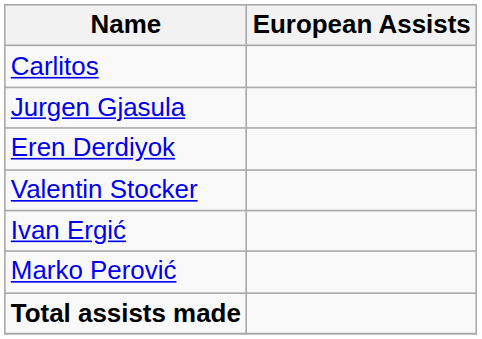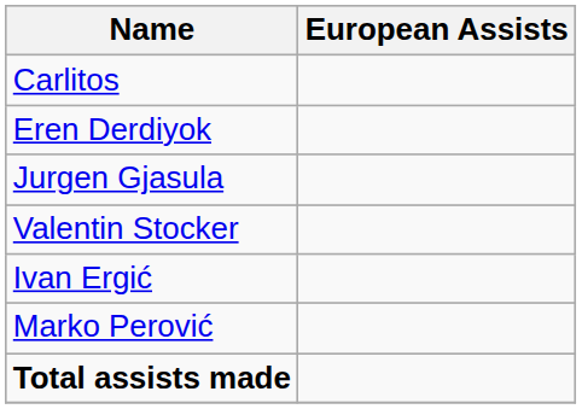 <table class="wikitable">
 <tr>
 <th>Name</th>
 <th>European Assists</th>
 </tr>
 <tr>
 <td> <a href='#'>Carlitos</a></td>
 <td></td>
 </tr>
 <tr>
-<td> <a href='#'>Jurgen Gjasula</a></td>
+<td> <a href='#'>Eren Derdiyok</a></td>
 <td></td>
 </tr>
 <tr>
-<td> <a href='#'>Eren Derdiyok</a></td>
+<td> <a href='#'>Jurgen Gjasula</a></td>
 <td></td>
 </tr>
 <tr>
 <td> <a href='#'>Valentin Stocker</a></td>
 <td></td>
 </tr>
 <tr>
 <td> <a href='#'>Ivan Ergić</a></td>
 <td></td>
 </tr>
 <tr>
 <td> <a href='#'>Marko Perović</a></td>
 <td></td>
 </tr>
 <tr>
 <td><strong>Total assists made</strong></td>
 <td></td>
 </tr>
 <tr>
 </tr>
 </table>
